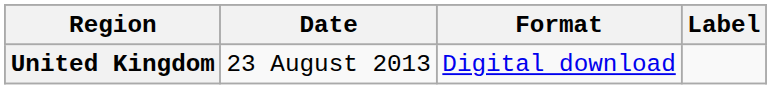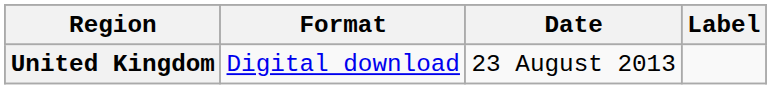 <table class="wikitable plainrowheaders">
 <tr>
 <th scope="col">Region</th>
+<th scope="col">Format</th>
 <th scope="col">Date</th>
-<th scope="col">Format</th>
 <th scope="col">Label</th>
 </tr>
 <tr>
 <th scope="row">United Kingdom</th>
+<td><a href='#'>Digital download</a></td>
 <td>23 August 2013</td>
-<td><a href='#'>Digital download</a></td>
 <td></td>
 </tr>
 </table>
